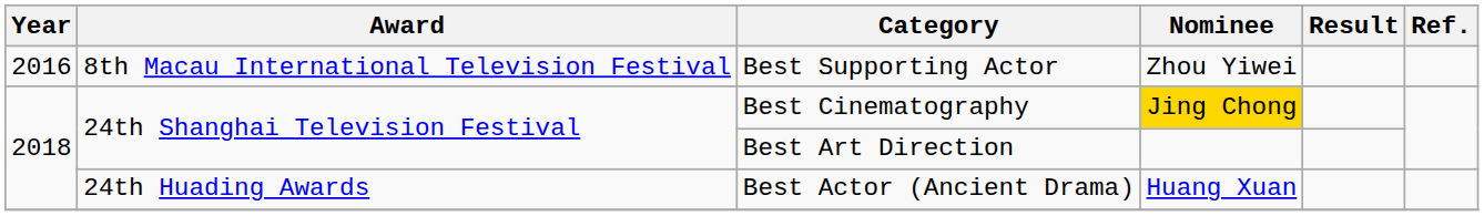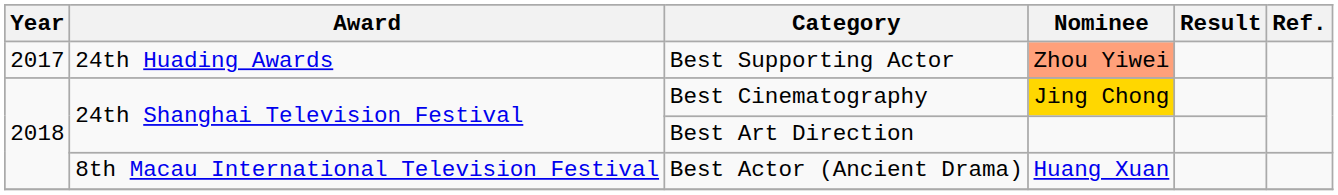 <table class="wikitable">
 <tr>
 <th>Year</th>
 <th>Award</th>
 <th>Category</th>
 <th>Nominee</th>
 <th>Result</th>
 <th>Ref.</th>
 </tr>
 <tr>
-<td rowspan=1>2016</td>
-<td>8th <a href='#'>Macau International Television Festival</a></td>
+<td rowspan=1>2017</td>
+<td>24th <a href='#'>Huading Awards</a></td>
 <td>Best Supporting Actor</td>
-<td>Zhou Yiwei</td>
+<td style="background: lightsalmon;">Zhou Yiwei</td>
 <td></td>
 <td rowspan=1></td>
 </tr>
 <tr>
 <td rowspan=3>2018</td>
 <td rowspan=2>24th <a href='#'>Shanghai Television Festival</a></td>
 <td>Best Cinematography</td>
 <td style="background: gold;">Jing Chong</td>
 <td></td>
 <td rowspan=2></td>
 </tr>
 <tr>
 <td>Best Art Direction</td>
 <td></td>
 <td></td>
 </tr>
 <tr>
-<td>24th <a href='#'>Huading Awards</a></td>
+<td>8th <a href='#'>Macau International Television Festival</a></td>
 <td>Best Actor (Ancient Drama)</td>
 <td><a href='#'>Huang Xuan</a></td>
 <td></td>
 <td></td>
 </tr>
 <tr>
 </tr>
 </table>
